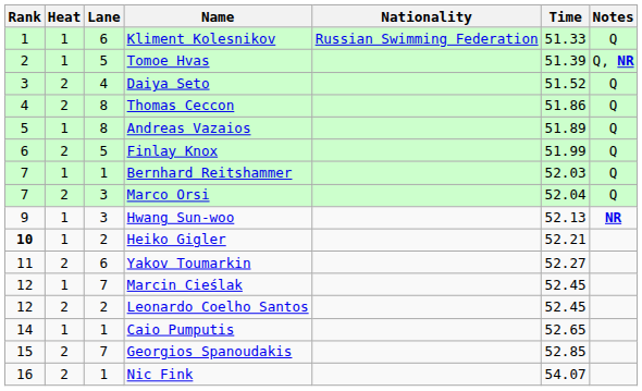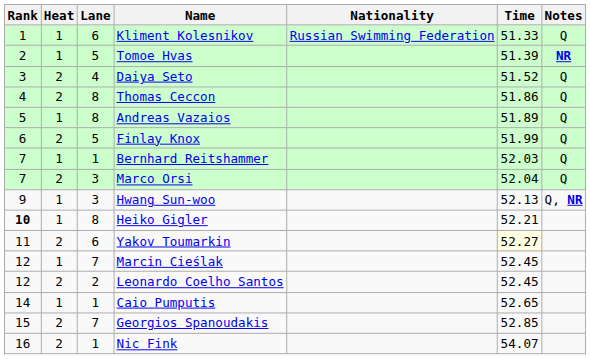 <table class="wikitable sortable" style="text-align:center">
 <tr>
 <th>Rank</th>
 <th>Heat</th>
 <th>Lane</th>
 <th>Name</th>
 <th>Nationality</th>
 <th>Time</th>
 <th>Notes</th>
 </tr>
 <tr bgcolor=ccffcc>
 <td>1</td>
 <td>1</td>
 <td>6</td>
 <td align=left><a href='#'>Kliment Kolesnikov</a></td>
 <td align=left><a href='#'>Russian Swimming Federation</a></td>
 <td>51.33</td>
 <td>Q</td>
 </tr>
 <tr bgcolor=ccffcc>
 <td>2</td>
 <td>1</td>
 <td>5</td>
 <td align=left><a href='#'>Tomoe Hvas</a></td>
 <td align=left></td>
 <td>51.39</td>
-<td>Q, <strong><a href='#'>NR</a></strong></td>
+<td><strong><a href='#'>NR</a></strong></td>
 </tr>
 <tr bgcolor=ccffcc>
 <td>3</td>
 <td>2</td>
 <td>4</td>
 <td align=left><a href='#'>Daiya Seto</a></td>
 <td align=left></td>
 <td>51.52</td>
 <td>Q</td>
 </tr>
 <tr bgcolor=ccffcc>
 <td>4</td>
 <td>2</td>
 <td>8</td>
 <td align=left><a href='#'>Thomas Ceccon</a></td>
 <td align=left></td>
 <td>51.86</td>
 <td>Q</td>
 </tr>
 <tr bgcolor=ccffcc>
 <td>5</td>
 <td>1</td>
 <td>8</td>
 <td align=left><a href='#'>Andreas Vazaios</a></td>
 <td align=left></td>
 <td>51.89</td>
 <td>Q</td>
 </tr>
 <tr bgcolor=ccffcc>
 <td>6</td>
 <td>2</td>
 <td>5</td>
 <td align=left><a href='#'>Finlay Knox</a></td>
 <td align=left></td>
 <td>51.99</td>
 <td>Q</td>
 </tr>
 <tr bgcolor=ccffcc>
 <td>7</td>
 <td>1</td>
 <td>1</td>
 <td align=left><a href='#'>Bernhard Reitshammer</a></td>
 <td align=left></td>
 <td>52.03</td>
 <td>Q</td>
 </tr>
 <tr bgcolor=ccffcc>
 <td>7</td>
 <td>2</td>
 <td>3</td>
 <td align=left><a href='#'>Marco Orsi</a></td>
 <td align=left></td>
 <td>52.04</td>
 <td>Q</td>
 </tr>
 <tr>
 <td>9</td>
 <td>1</td>
 <td>3</td>
 <td align=left><a href='#'>Hwang Sun-woo</a></td>
 <td align=left></td>
 <td>52.13</td>
-<td><strong><a href='#'>NR</a></strong></td>
+<td>Q, <strong><a href='#'>NR</a></strong></td>
 </tr>
 <tr>
 <td><strong>10</strong></td>
 <td>1</td>
-<td>2</td>
+<td>8</td>
 <td align=left><a href='#'>Heiko Gigler</a></td>
 <td align=left></td>
 <td>52.21</td>
 <td></td>
 </tr>
 <tr>
 <td>11</td>
 <td>2</td>
 <td>6</td>
 <td align=left><a href='#'>Yakov Toumarkin</a></td>
 <td align=left></td>
-<td>52.27</td>
+<td style="background: lightyellow;">52.27</td>
 <td></td>
 </tr>
 <tr>
 <td>12</td>
 <td>1</td>
 <td>7</td>
 <td align=left><a href='#'>Marcin Cieślak</a></td>
 <td align=left></td>
 <td>52.45</td>
 <td></td>
 </tr>
 <tr>
 <td>12</td>
 <td>2</td>
 <td>2</td>
 <td align=left><a href='#'>Leonardo Coelho Santos</a></td>
 <td align=left></td>
 <td>52.45</td>
 <td></td>
 </tr>
 <tr>
 <td>14</td>
 <td>1</td>
 <td>1</td>
 <td align=left><a href='#'>Caio Pumputis</a></td>
 <td align=left></td>
 <td>52.65</td>
 <td></td>
 </tr>
 <tr>
 <td>15</td>
 <td>2</td>
 <td>7</td>
 <td align=left><a href='#'>Georgios Spanoudakis</a></td>
 <td align=left></td>
 <td>52.85</td>
 <td></td>
 </tr>
 <tr>
 <td>16</td>
 <td>2</td>
 <td>1</td>
 <td align=left><a href='#'>Nic Fink</a></td>
 <td align=left></td>
 <td>54.07</td>
 <td></td>
 </tr>
 </table>
